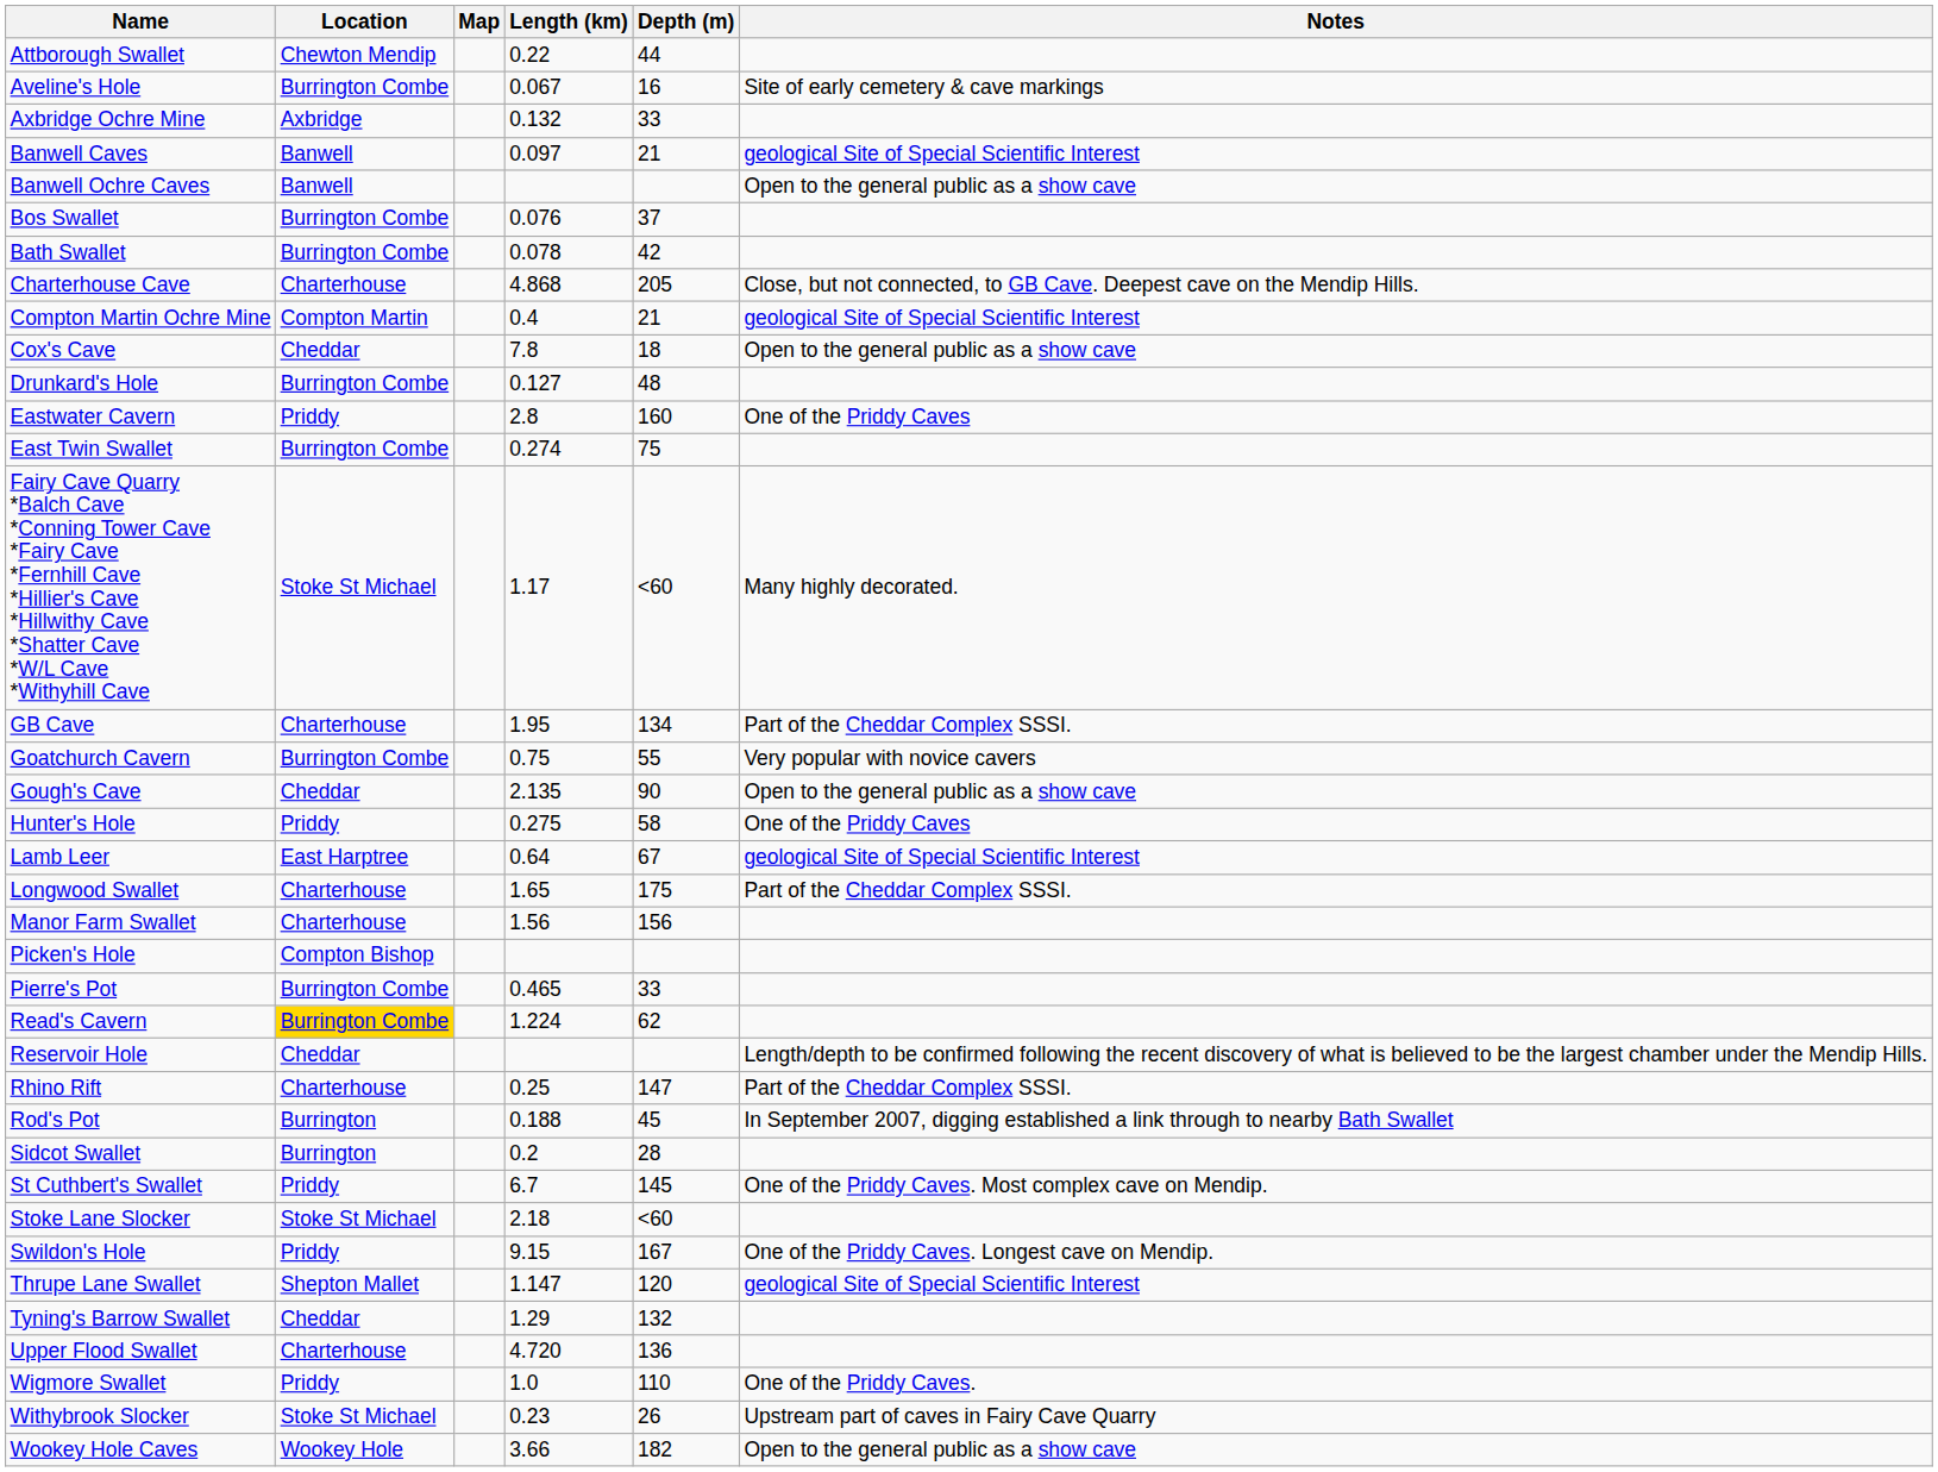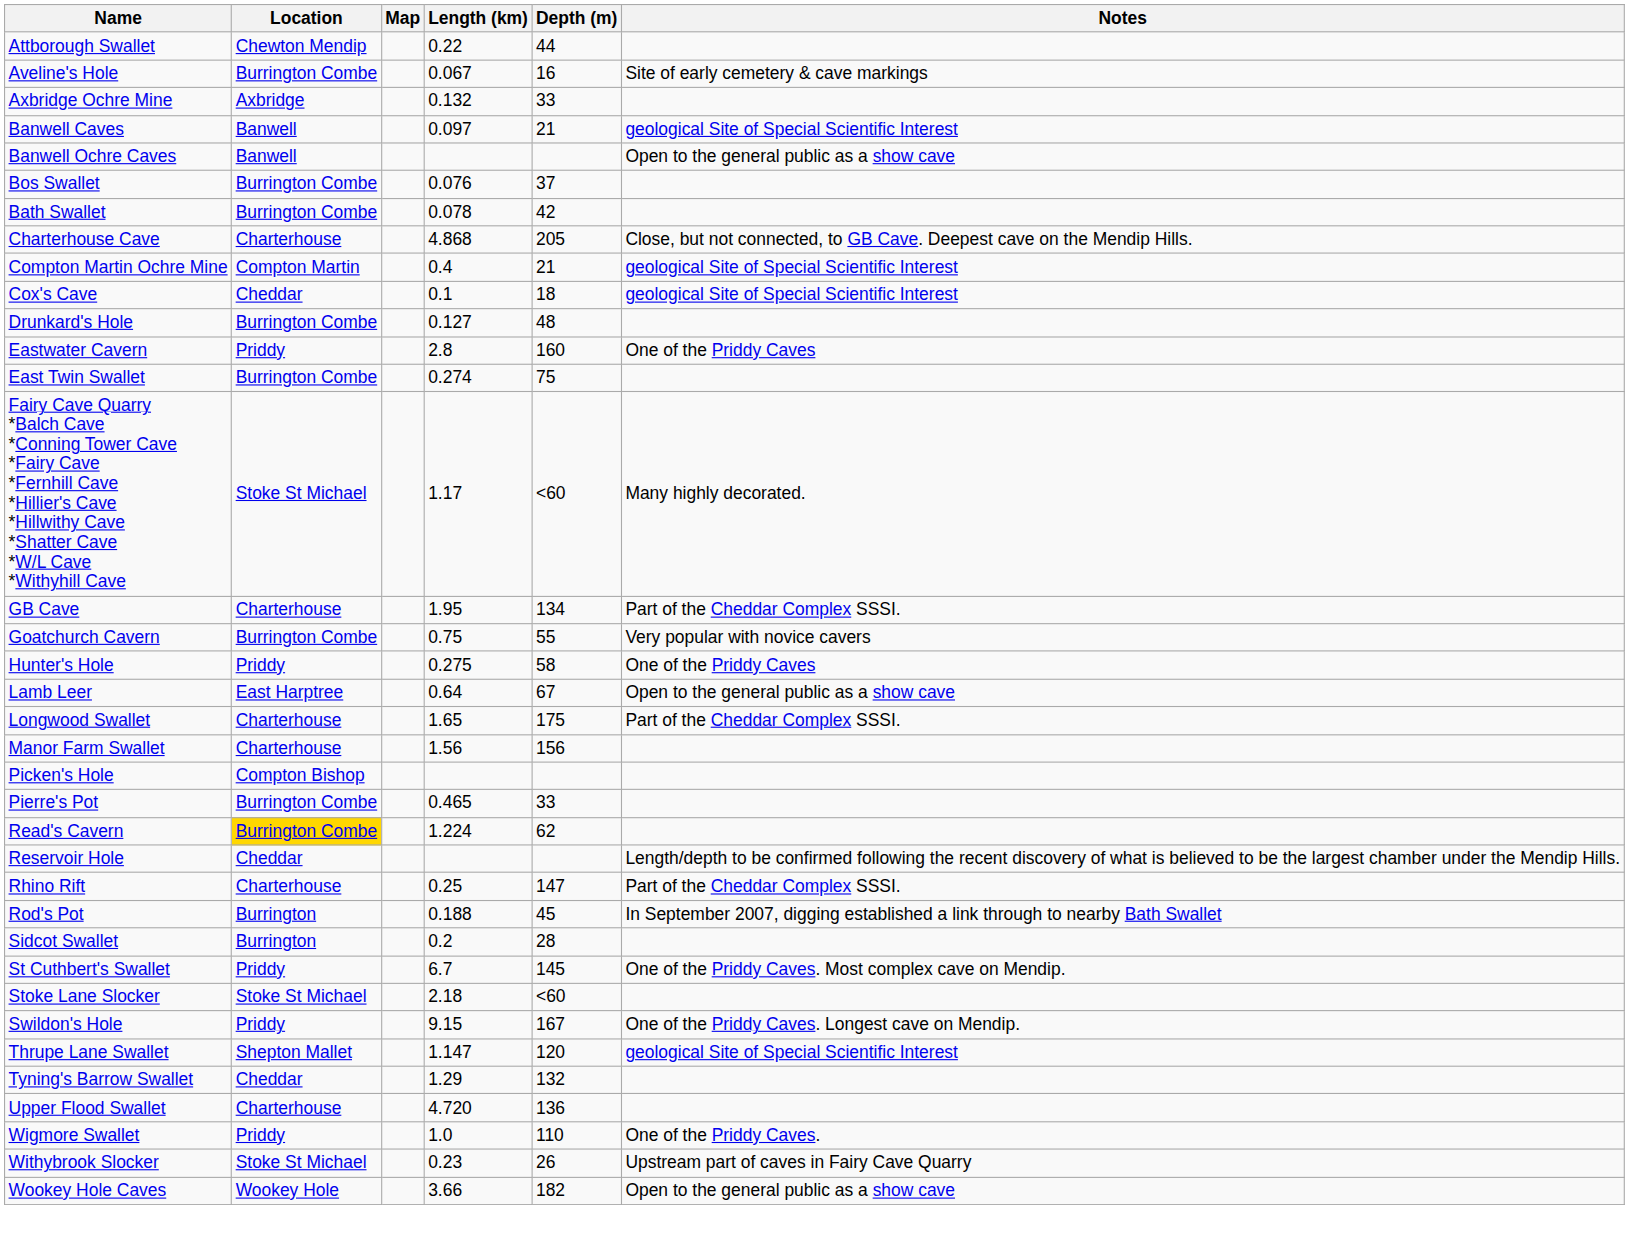 <table class="wikitable">
 <tr>
 <th>Name</th>
 <th>Location</th>
 <th>Map</th>
 <th>Length (km)</th>
 <th>Depth (m)</th>
 <th>Notes</th>
 </tr>
 <tr>
 <td><a href='#'>Attborough Swallet</a></td>
 <td><a href='#'>Chewton Mendip</a></td>
 <td></td>
 <td>0.22</td>
 <td>44</td>
 <td></td>
 </tr>
 <tr>
 <td><a href='#'>Aveline's Hole</a></td>
 <td><a href='#'>Burrington Combe</a></td>
 <td></td>
 <td>0.067</td>
 <td>16</td>
 <td>Site of early cemetery & cave markings</td>
 </tr>
 <tr>
 <td><a href='#'>Axbridge Ochre Mine</a></td>
 <td><a href='#'>Axbridge</a></td>
 <td></td>
 <td>0.132</td>
 <td>33</td>
 <td></td>
 </tr>
 <tr>
 <td><a href='#'>Banwell Caves</a></td>
 <td><a href='#'>Banwell</a></td>
 <td></td>
 <td>0.097</td>
 <td>21</td>
 <td><a href='#'>geological Site of Special Scientific Interest</a></td>
 </tr>
 <tr>
 <td><a href='#'>Banwell Ochre Caves</a></td>
 <td><a href='#'>Banwell</a></td>
 <td></td>
 <td></td>
 <td></td>
 <td>Open to the general public as a <a href='#'>show cave</a></td>
 </tr>
 <tr>
 <td><a href='#'>Bos Swallet</a></td>
 <td><a href='#'>Burrington Combe</a></td>
 <td></td>
 <td>0.076</td>
 <td>37</td>
 <td></td>
 </tr>
 <tr>
 <td><a href='#'>Bath Swallet</a></td>
 <td><a href='#'>Burrington Combe</a></td>
 <td></td>
 <td>0.078</td>
 <td>42</td>
 <td></td>
 </tr>
 <tr>
 <td><a href='#'>Charterhouse Cave</a></td>
 <td><a href='#'>Charterhouse</a></td>
 <td></td>
 <td>4.868</td>
 <td>205</td>
 <td>Close, but not connected, to <a href='#'>GB Cave</a>. Deepest cave on the Mendip Hills.</td>
 </tr>
 <tr>
 <td><a href='#'>Compton Martin Ochre Mine</a></td>
 <td><a href='#'>Compton Martin</a></td>
 <td></td>
 <td>0.4</td>
 <td>21</td>
 <td><a href='#'>geological Site of Special Scientific Interest</a></td>
 </tr>
 <tr>
 <td><a href='#'>Cox's Cave</a></td>
 <td><a href='#'>Cheddar</a></td>
 <td></td>
-<td>7.8</td>
+<td>0.1</td>
 <td>18</td>
-<td>Open to the general public as a <a href='#'>show cave</a></td>
+<td><a href='#'>geological Site of Special Scientific Interest</a></td>
 </tr>
 <tr>
 <td><a href='#'>Drunkard's Hole</a></td>
 <td><a href='#'>Burrington Combe</a></td>
 <td></td>
 <td>0.127</td>
 <td>48</td>
 <td></td>
 </tr>
 <tr>
 <td><a href='#'>Eastwater Cavern</a></td>
 <td><a href='#'>Priddy</a></td>
 <td></td>
 <td>2.8</td>
 <td>160</td>
 <td>One of the <a href='#'>Priddy Caves</a></td>
 </tr>
 <tr>
 <td><a href='#'>East Twin Swallet</a></td>
 <td><a href='#'>Burrington Combe</a></td>
 <td></td>
 <td>0.274</td>
 <td>75</td>
 </tr>
 <tr>
 <td><a href='#'>Fairy Cave Quarry</a> <br>*<a href='#'>Balch Cave</a><br>*<a href='#'>Conning Tower Cave</a><br>*<a href='#'>Fairy Cave</a><br>*<a href='#'>Fernhill Cave</a> <br>*<a href='#'>Hillier's Cave</a> <br>*<a href='#'>Hillwithy Cave</a><br>*<a href='#'>Shatter Cave</a><br>*<a href='#'>W/L Cave</a><br>*<a href='#'>Withyhill Cave</a></td>
 <td><a href='#'>Stoke St Michael</a></td>
 <td></td>
 <td>1.17</td>
 <td><60</td>
 <td>Many highly decorated.</td>
 </tr>
 <tr>
 <td><a href='#'>GB Cave</a></td>
 <td><a href='#'>Charterhouse</a></td>
 <td></td>
 <td>1.95</td>
 <td>134</td>
 <td>Part of the <a href='#'>Cheddar Complex</a> SSSI.</td>
 </tr>
 <tr>
 <td><a href='#'>Goatchurch Cavern</a></td>
 <td><a href='#'>Burrington Combe</a></td>
 <td></td>
 <td>0.75</td>
 <td>55</td>
 <td>Very popular with novice cavers</td>
 </tr>
 <tr>
-<td><a href='#'>Gough's Cave</a></td>
-<td><a href='#'>Cheddar</a></td>
-<td></td>
-<td>2.135</td>
-<td>90</td>
-<td>Open to the general public as a <a href='#'>show cave</a></td>
-</tr>
-<tr>
 <td><a href='#'>Hunter's Hole</a></td>
 <td><a href='#'>Priddy</a></td>
 <td></td>
 <td>0.275</td>
 <td>58</td>
 <td>One of the <a href='#'>Priddy Caves</a></td>
 </tr>
 <tr>
 <td><a href='#'>Lamb Leer</a></td>
 <td><a href='#'>East Harptree</a></td>
 <td></td>
 <td>0.64</td>
 <td>67</td>
-<td><a href='#'>geological Site of Special Scientific Interest</a></td>
+<td>Open to the general public as a <a href='#'>show cave</a></td>
 </tr>
 <tr>
 <td><a href='#'>Longwood Swallet</a></td>
 <td><a href='#'>Charterhouse</a></td>
 <td></td>
 <td>1.65</td>
 <td>175</td>
 <td>Part of the <a href='#'>Cheddar Complex</a> SSSI.</td>
 </tr>
 <tr>
 <td><a href='#'>Manor Farm Swallet</a></td>
 <td><a href='#'>Charterhouse</a></td>
 <td></td>
 <td>1.56</td>
 <td>156</td>
 <td></td>
 </tr>
 <tr>
 <td><a href='#'>Picken's Hole</a></td>
 <td><a href='#'>Compton Bishop</a></td>
 <td></td>
 <td></td>
 <td></td>
 </tr>
 <tr>
 <td><a href='#'>Pierre's Pot</a></td>
 <td><a href='#'>Burrington Combe</a></td>
 <td></td>
 <td>0.465</td>
 <td>33</td>
 <td></td>
 </tr>
 <tr>
 <td><a href='#'>Read's Cavern</a></td>
 <td style="background: gold;"><a href='#'>Burrington Combe</a></td>
 <td></td>
 <td>1.224</td>
 <td>62</td>
 <td></td>
 </tr>
 <tr>
 <td><a href='#'>Reservoir Hole</a></td>
 <td><a href='#'>Cheddar</a></td>
 <td></td>
 <td></td>
 <td></td>
 <td>Length/depth to be confirmed following the recent discovery of what is believed to be the largest chamber under the Mendip Hills.</td>
 </tr>
 <tr>
 <td><a href='#'>Rhino Rift</a></td>
 <td><a href='#'>Charterhouse</a></td>
 <td></td>
 <td>0.25</td>
 <td>147</td>
 <td>Part of the <a href='#'>Cheddar Complex</a> SSSI.</td>
 </tr>
 <tr>
 <td><a href='#'>Rod's Pot</a></td>
 <td><a href='#'>Burrington</a></td>
 <td></td>
 <td>0.188</td>
 <td>45</td>
 <td>In September 2007, digging established a link through to nearby <a href='#'>Bath Swallet</a></td>
 </tr>
 <tr>
 <td><a href='#'>Sidcot Swallet</a></td>
 <td><a href='#'>Burrington</a></td>
 <td></td>
 <td>0.2</td>
 <td>28</td>
 <td></td>
 </tr>
 <tr>
 <td><a href='#'>St Cuthbert's Swallet</a></td>
 <td><a href='#'>Priddy</a></td>
 <td></td>
 <td>6.7</td>
 <td>145</td>
 <td>One of the <a href='#'>Priddy Caves</a>. Most complex cave on Mendip.</td>
 </tr>
 <tr>
 <td><a href='#'>Stoke Lane Slocker</a></td>
 <td><a href='#'>Stoke St Michael</a></td>
 <td></td>
 <td>2.18</td>
 <td><60</td>
 <td></td>
 </tr>
 <tr>
 <td><a href='#'>Swildon's Hole</a></td>
 <td><a href='#'>Priddy</a></td>
 <td></td>
 <td>9.15</td>
 <td>167</td>
 <td>One of the <a href='#'>Priddy Caves</a>. Longest cave on Mendip.</td>
 </tr>
 <tr>
 <td><a href='#'>Thrupe Lane Swallet</a></td>
 <td><a href='#'>Shepton Mallet</a></td>
 <td></td>
 <td>1.147</td>
 <td>120</td>
 <td><a href='#'>geological Site of Special Scientific Interest</a></td>
 </tr>
 <tr>
 <td><a href='#'>Tyning's Barrow Swallet</a></td>
 <td><a href='#'>Cheddar</a></td>
 <td></td>
 <td>1.29</td>
 <td>132</td>
 <td></td>
 </tr>
 <tr>
 <td><a href='#'>Upper Flood Swallet</a></td>
 <td><a href='#'>Charterhouse</a></td>
 <td></td>
 <td>4.720</td>
 <td>136</td>
 <td></td>
 </tr>
 <tr>
 <td><a href='#'>Wigmore Swallet</a></td>
 <td><a href='#'>Priddy</a></td>
 <td></td>
 <td>1.0</td>
 <td>110</td>
 <td>One of the <a href='#'>Priddy Caves</a>.</td>
 </tr>
 <tr>
 <td><a href='#'>Withybrook Slocker</a></td>
 <td><a href='#'>Stoke St Michael</a></td>
 <td></td>
 <td>0.23</td>
 <td>26</td>
 <td>Upstream part of caves in Fairy Cave Quarry</td>
 </tr>
 <tr>
 <td><a href='#'>Wookey Hole Caves</a></td>
 <td><a href='#'>Wookey Hole</a></td>
 <td></td>
 <td>3.66</td>
 <td>182</td>
 <td>Open to the general public as a <a href='#'>show cave</a></td>
 </tr>
 </table>
